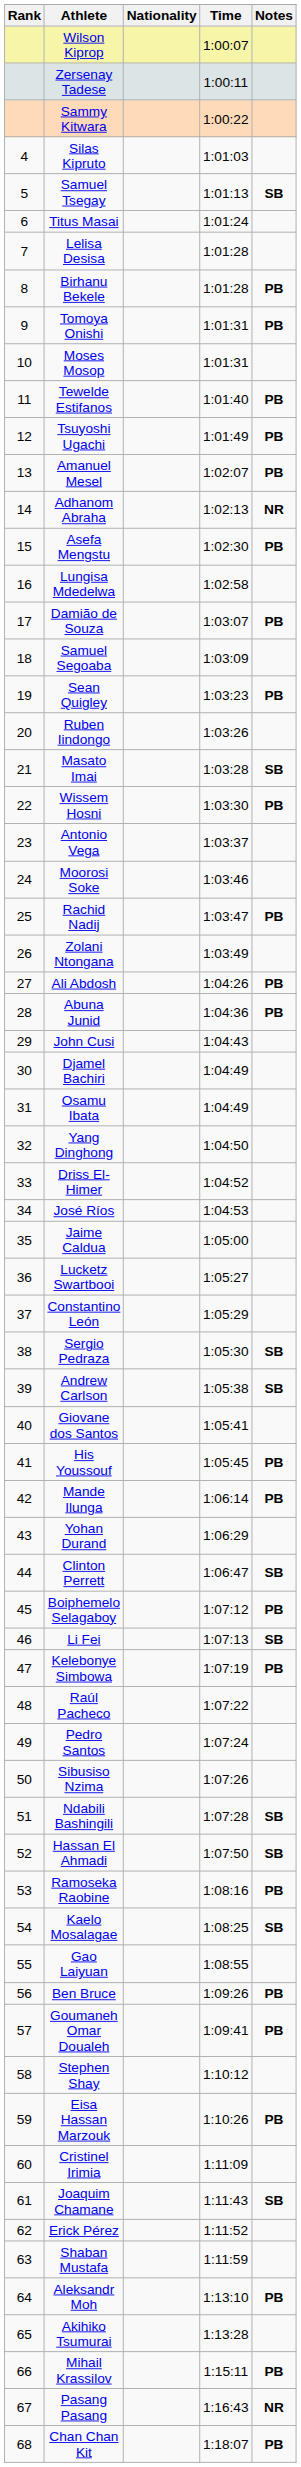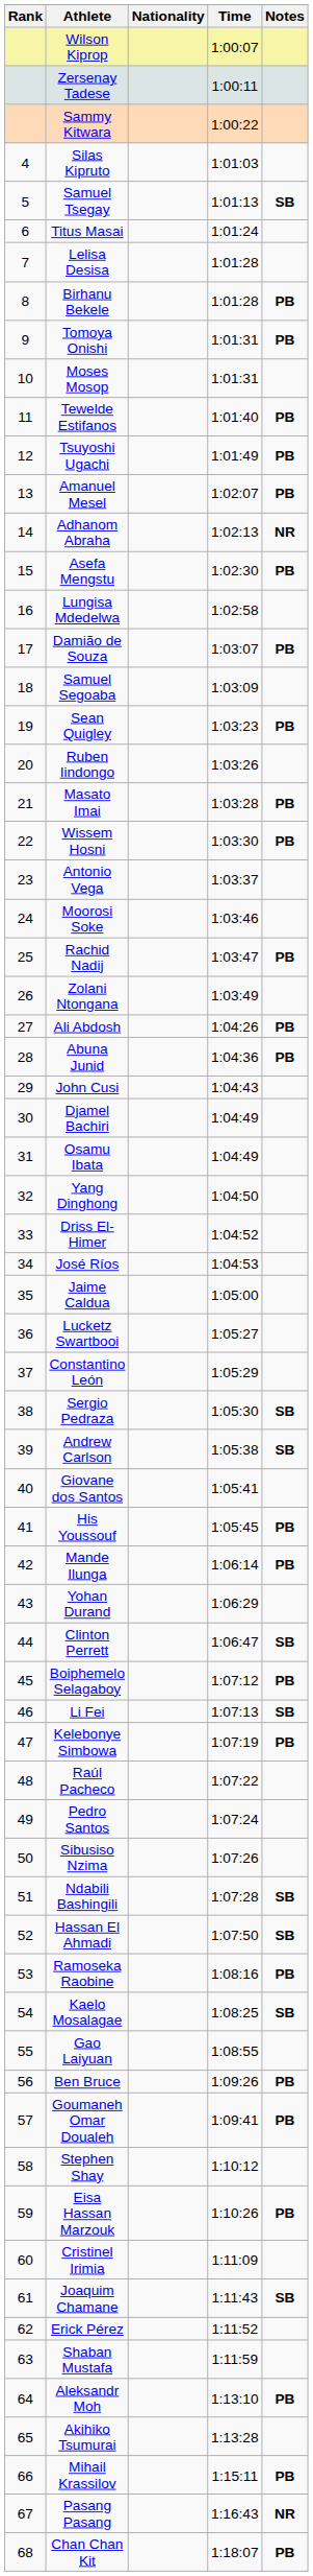 <table class="wikitable sortable" style=" text-align:center; font-size:95%;" width="50%">
 <tr>
 </tr>
 <tr>
 <th>Rank</th>
 <th>Athlete</th>
 <th>Nationality</th>
 <th>Time</th>
 <th>Notes</th>
 </tr>
 <tr bgcolor="#F7F6A8">
 <td></td>
 <td><a href='#'>Wilson Kiprop</a></td>
 <td align=left></td>
 <td>1:00:07</td>
 <td></td>
 </tr>
 <tr bgcolor="#DCE5E5">
 <td></td>
 <td><a href='#'>Zersenay Tadese</a></td>
 <td align=left></td>
 <td>1:00:11</td>
 <td></td>
 </tr>
 <tr bgcolor="#FFDAB9">
 <td></td>
 <td><a href='#'>Sammy Kitwara</a></td>
 <td align=left></td>
 <td>1:00:22</td>
 <td></td>
 </tr>
 <tr>
 <td>4</td>
 <td><a href='#'>Silas Kipruto</a></td>
 <td align=left></td>
 <td>1:01:03</td>
 <td></td>
 </tr>
 <tr>
 <td>5</td>
 <td><a href='#'>Samuel Tsegay</a></td>
 <td align=left></td>
 <td>1:01:13</td>
 <td><strong>SB</strong></td>
 </tr>
 <tr>
 <td>6</td>
 <td><a href='#'>Titus Masai</a></td>
 <td align=left></td>
 <td>1:01:24</td>
 <td></td>
 </tr>
 <tr>
 <td>7</td>
 <td><a href='#'>Lelisa Desisa</a></td>
 <td align=left></td>
 <td>1:01:28</td>
 <td></td>
 </tr>
 <tr>
 <td>8</td>
 <td><a href='#'>Birhanu Bekele</a></td>
 <td align=left></td>
 <td>1:01:28</td>
 <td><strong>PB</strong></td>
 </tr>
 <tr>
 <td align=center>9</td>
 <td><a href='#'>Tomoya Onishi</a></td>
 <td align=left></td>
 <td>1:01:31</td>
 <td><strong>PB</strong></td>
 </tr>
 <tr>
 <td align=center>10</td>
 <td><a href='#'>Moses Mosop</a></td>
 <td align=left></td>
 <td>1:01:31</td>
 <td></td>
 </tr>
 <tr>
 <td align=center>11</td>
 <td><a href='#'>Tewelde Estifanos</a></td>
 <td align=left></td>
 <td>1:01:40</td>
 <td><strong>PB</strong></td>
 </tr>
 <tr>
 <td align=center>12</td>
 <td><a href='#'>Tsuyoshi Ugachi</a></td>
 <td align=left></td>
 <td>1:01:49</td>
 <td><strong>PB</strong></td>
 </tr>
 <tr>
 <td align=center>13</td>
 <td><a href='#'>Amanuel Mesel</a></td>
 <td align=left></td>
 <td>1:02:07</td>
 <td><strong>PB</strong></td>
 </tr>
 <tr>
 <td align=center>14</td>
 <td><a href='#'>Adhanom Abraha</a></td>
 <td align=left></td>
 <td>1:02:13</td>
 <td><strong>NR</strong></td>
 </tr>
 <tr>
 <td align=center>15</td>
 <td><a href='#'>Asefa Mengstu</a></td>
 <td align=left></td>
 <td>1:02:30</td>
 <td><strong>PB</strong></td>
 </tr>
 <tr>
 <td align=center>16</td>
 <td><a href='#'>Lungisa Mdedelwa</a></td>
 <td align=left></td>
 <td>1:02:58</td>
 <td></td>
 </tr>
 <tr>
 <td align=center>17</td>
 <td><a href='#'>Damião de Souza</a></td>
 <td align=left></td>
 <td>1:03:07</td>
 <td><strong>PB</strong></td>
 </tr>
 <tr>
 <td align=center>18</td>
 <td><a href='#'>Samuel Segoaba</a></td>
 <td align=left></td>
 <td>1:03:09</td>
 <td></td>
 </tr>
 <tr>
 <td align=center>19</td>
 <td><a href='#'>Sean Quigley</a></td>
 <td align=left></td>
 <td>1:03:23</td>
 <td><strong>PB</strong></td>
 </tr>
 <tr>
 <td align=center>20</td>
 <td><a href='#'>Ruben Iindongo</a></td>
 <td align=left></td>
 <td>1:03:26</td>
 <td></td>
 </tr>
 <tr>
 <td align=center>21</td>
 <td><a href='#'>Masato Imai</a></td>
 <td align=left></td>
 <td>1:03:28</td>
-<td><strong>SB</strong></td>
+<td><strong>PB</strong></td>
 </tr>
 <tr>
 <td align=center>22</td>
 <td><a href='#'>Wissem Hosni</a></td>
 <td align=left></td>
 <td>1:03:30</td>
 <td><strong>PB</strong></td>
 </tr>
 <tr>
 <td align=center>23</td>
 <td><a href='#'>Antonio Vega</a></td>
 <td align=left></td>
 <td>1:03:37</td>
 <td></td>
 </tr>
 <tr>
 <td align=center>24</td>
 <td><a href='#'>Moorosi Soke</a></td>
 <td align=left></td>
 <td>1:03:46</td>
 <td></td>
 </tr>
 <tr>
 <td align=center>25</td>
 <td><a href='#'>Rachid Nadij</a></td>
 <td align=left></td>
 <td>1:03:47</td>
 <td><strong>PB</strong></td>
 </tr>
 <tr>
 <td align=center>26</td>
 <td><a href='#'>Zolani Ntongana</a></td>
 <td align=left></td>
 <td>1:03:49</td>
 <td></td>
 </tr>
 <tr>
 <td align=center>27</td>
 <td><a href='#'>Ali Abdosh</a></td>
 <td align=left></td>
 <td>1:04:26</td>
 <td><strong>PB</strong></td>
 </tr>
 <tr>
 <td align=center>28</td>
 <td><a href='#'>Abuna Junid</a></td>
 <td align=left></td>
 <td>1:04:36</td>
 <td><strong>PB</strong></td>
 </tr>
 <tr>
 <td align=center>29</td>
 <td><a href='#'>John Cusi</a></td>
 <td align=left></td>
 <td>1:04:43</td>
 <td></td>
 </tr>
 <tr>
 <td align=center>30</td>
 <td><a href='#'>Djamel Bachiri</a></td>
 <td align=left></td>
 <td>1:04:49</td>
 <td></td>
 </tr>
 <tr>
 <td align=center>31</td>
 <td><a href='#'>Osamu Ibata</a></td>
 <td align=left></td>
 <td>1:04:49</td>
 <td></td>
 </tr>
 <tr>
 <td align=center>32</td>
 <td><a href='#'>Yang Dinghong</a></td>
 <td align=left></td>
 <td>1:04:50</td>
 <td></td>
 </tr>
 <tr>
 <td align=center>33</td>
 <td><a href='#'>Driss El-Himer</a></td>
 <td align=left></td>
 <td>1:04:52</td>
 <td></td>
 </tr>
 <tr>
 <td align=center>34</td>
 <td><a href='#'>José Ríos</a></td>
 <td align=left></td>
 <td>1:04:53</td>
 <td></td>
 </tr>
 <tr>
 <td align=center>35</td>
 <td><a href='#'>Jaime Caldua</a></td>
 <td align=left></td>
 <td>1:05:00</td>
 <td></td>
 </tr>
 <tr>
 <td align=center>36</td>
 <td><a href='#'>Lucketz Swartbooi</a></td>
 <td align=left></td>
 <td>1:05:27</td>
 <td></td>
 </tr>
 <tr>
 <td align=center>37</td>
 <td><a href='#'>Constantino León</a></td>
 <td align=left></td>
 <td>1:05:29</td>
 <td></td>
 </tr>
 <tr>
 <td align=center>38</td>
 <td><a href='#'>Sergio Pedraza</a></td>
 <td align=left></td>
 <td>1:05:30</td>
 <td><strong>SB</strong></td>
 </tr>
 <tr>
 <td align=center>39</td>
 <td><a href='#'>Andrew Carlson</a></td>
 <td align=left></td>
 <td>1:05:38</td>
 <td><strong>SB</strong></td>
 </tr>
 <tr>
 <td align=center>40</td>
 <td><a href='#'>Giovane dos Santos</a></td>
 <td align=left></td>
 <td>1:05:41</td>
 <td></td>
 </tr>
 <tr>
 <td align=center>41</td>
 <td><a href='#'>His Youssouf</a></td>
 <td align=left></td>
 <td>1:05:45</td>
 <td><strong>PB</strong></td>
 </tr>
 <tr>
 <td align=center>42</td>
 <td><a href='#'>Mande Ilunga</a></td>
 <td align=left></td>
 <td>1:06:14</td>
 <td><strong>PB</strong></td>
 </tr>
 <tr>
 <td align=center>43</td>
 <td><a href='#'>Yohan Durand</a></td>
 <td align=left></td>
 <td>1:06:29</td>
 <td></td>
 </tr>
 <tr>
 <td align=center>44</td>
 <td><a href='#'>Clinton Perrett</a></td>
 <td align=left></td>
 <td>1:06:47</td>
 <td><strong>SB</strong></td>
 </tr>
 <tr>
 <td align=center>45</td>
 <td><a href='#'>Boiphemelo Selagaboy</a></td>
 <td align=left></td>
 <td>1:07:12</td>
 <td><strong>PB</strong></td>
 </tr>
 <tr>
 <td align=center>46</td>
 <td><a href='#'>Li Fei</a></td>
 <td align=left></td>
 <td>1:07:13</td>
 <td><strong>SB</strong></td>
 </tr>
 <tr>
 <td align=center>47</td>
 <td><a href='#'>Kelebonye Simbowa</a></td>
 <td align=left></td>
 <td>1:07:19</td>
 <td><strong>PB</strong></td>
 </tr>
 <tr>
 <td align=center>48</td>
 <td><a href='#'>Raúl Pacheco</a></td>
 <td align=left></td>
 <td>1:07:22</td>
 <td></td>
 </tr>
 <tr>
 <td align=center>49</td>
 <td><a href='#'>Pedro Santos</a></td>
 <td align=left></td>
 <td>1:07:24</td>
 <td></td>
 </tr>
 <tr>
 <td align=center>50</td>
 <td><a href='#'>Sibusiso Nzima</a></td>
 <td align=left></td>
 <td>1:07:26</td>
 <td></td>
 </tr>
 <tr>
 <td align=center>51</td>
 <td><a href='#'>Ndabili Bashingili</a></td>
 <td align=left></td>
 <td>1:07:28</td>
 <td><strong>SB</strong></td>
 </tr>
 <tr>
 <td align=center>52</td>
 <td><a href='#'>Hassan El Ahmadi</a></td>
 <td align=left></td>
 <td>1:07:50</td>
 <td><strong>SB</strong></td>
 </tr>
 <tr>
 <td align=center>53</td>
 <td><a href='#'>Ramoseka Raobine</a></td>
 <td align=left></td>
 <td>1:08:16</td>
 <td><strong>PB</strong></td>
 </tr>
 <tr>
 <td align=center>54</td>
 <td><a href='#'>Kaelo Mosalagae</a></td>
 <td align=left></td>
 <td>1:08:25</td>
 <td><strong>SB</strong></td>
 </tr>
 <tr>
 <td align=center>55</td>
 <td><a href='#'>Gao Laiyuan</a></td>
 <td align=left></td>
 <td>1:08:55</td>
 <td></td>
 </tr>
 <tr>
 <td align=center>56</td>
 <td><a href='#'>Ben Bruce</a></td>
 <td align=left></td>
 <td>1:09:26</td>
 <td><strong>PB</strong></td>
 </tr>
 <tr>
 <td align=center>57</td>
 <td><a href='#'>Goumaneh Omar Doualeh</a></td>
 <td align=left></td>
 <td>1:09:41</td>
 <td><strong>PB</strong></td>
 </tr>
 <tr>
 <td align=center>58</td>
 <td><a href='#'>Stephen Shay</a></td>
 <td align=left></td>
 <td>1:10:12</td>
 <td></td>
 </tr>
 <tr>
 <td align=center>59</td>
 <td><a href='#'>Eisa Hassan Marzouk</a></td>
 <td align=left></td>
 <td>1:10:26</td>
 <td><strong>PB</strong></td>
 </tr>
 <tr>
 <td align=center>60</td>
 <td><a href='#'>Cristinel Irimia</a></td>
 <td align=left></td>
 <td>1:11:09</td>
 <td></td>
 </tr>
 <tr>
 <td align=center>61</td>
 <td><a href='#'>Joaquim Chamane</a></td>
 <td align=left></td>
 <td>1:11:43</td>
 <td><strong>SB</strong></td>
 </tr>
 <tr>
 <td align=center>62</td>
 <td><a href='#'>Erick Pérez</a></td>
 <td align=left></td>
 <td>1:11:52</td>
 <td></td>
 </tr>
 <tr>
 <td align=center>63</td>
 <td><a href='#'>Shaban Mustafa</a></td>
 <td align=left></td>
 <td>1:11:59</td>
 <td></td>
 </tr>
 <tr>
 <td align=center>64</td>
 <td><a href='#'>Aleksandr Moh</a></td>
 <td align=left></td>
 <td>1:13:10</td>
 <td><strong>PB</strong></td>
 </tr>
 <tr>
 <td align=center>65</td>
 <td><a href='#'>Akihiko Tsumurai</a></td>
 <td align=left></td>
 <td>1:13:28</td>
 <td></td>
 </tr>
 <tr>
 <td align=center>66</td>
 <td><a href='#'>Mihail Krassilov</a></td>
 <td align=left></td>
 <td>1:15:11</td>
 <td><strong>PB</strong></td>
 </tr>
 <tr>
 <td align=center>67</td>
 <td><a href='#'>Pasang Pasang</a></td>
 <td align=left></td>
 <td>1:16:43</td>
 <td><strong>NR</strong></td>
 </tr>
 <tr>
 <td align=center>68</td>
 <td><a href='#'>Chan Chan Kit</a></td>
 <td align=left></td>
 <td>1:18:07</td>
 <td><strong>PB</strong></td>
 </tr>
 </table>
